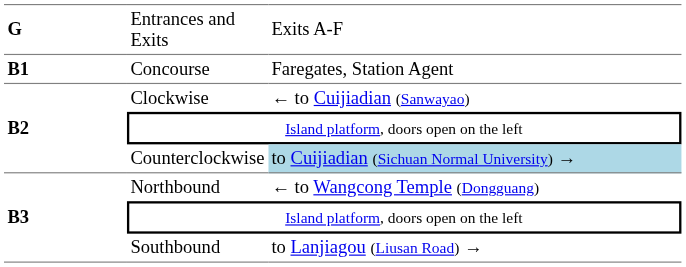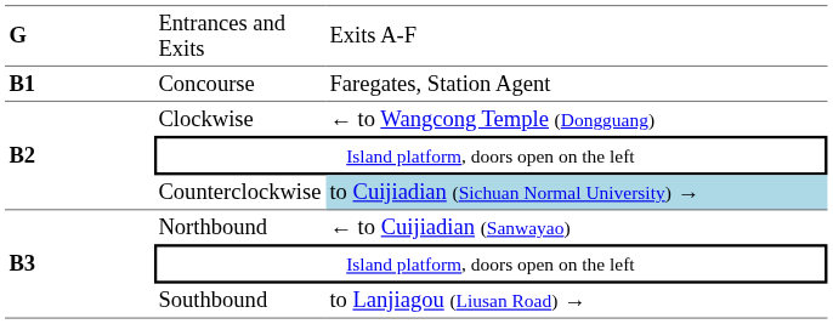 <table cellspacing=0 cellpadding=3>
 <tr>
 <td style="border-top:solid 1px gray;border-bottom:solid 1px gray;" width=100><strong>G</strong></td>
 <td style="border-top:solid 1px gray;border-bottom:solid 1px gray;" width=100>Entrances and Exits</td>
 <td style="border-top:solid 1px gray;border-bottom:solid 1px gray;" width=350>Exits A-F</td>
 </tr>
 <tr>
 <td style="border-top:solid 0px gray;border-bottom:solid 1px gray;" width=100><strong>B1</strong></td>
 <td style="border-top:solid 0px gray;border-bottom:solid 1px gray;" width=100>Concourse</td>
 <td style="border-top:solid 0px gray;border-bottom:solid 1px gray;" width=350>Faregates, Station Agent</td>
 </tr>
 <tr>
 <td style="border-bottom:solid 1px gray;" rowspan=3><strong>B2</strong></td>
 <td>Clockwise</td>
-<td>←  to <a href='#'>Cuijiadian</a> <small>(<a href='#'>Sanwayao</a>)</small></td>
+<td>←  to <a href='#'>Wangcong Temple</a> <small>(<a href='#'>Dongguang</a>)</small></td>
 </tr>
 <tr>
 <td style="border-right:solid 2px black;border-left:solid 2px black;border-top:solid 2px black;border-bottom:solid 2px black;text-align:center;" colspan=2><small><a href='#'>Island platform</a>, doors open on the left</small></td>
 </tr>
 <tr>
 <td style="border-bottom:solid 1px gray;">Counterclockwise</td>
 <td style="background: lightblue; border-bottom:solid 1px gray;">  to <a href='#'>Cuijiadian</a> <small>(<a href='#'>Sichuan Normal University</a>)</small> →</td>
 </tr>
 <tr>
 <td style="border-bottom:solid 1px gray;" rowspan=3><strong>B3</strong></td>
 <td>Northbound</td>
-<td>←  to <a href='#'>Wangcong Temple</a> <small>(<a href='#'>Dongguang</a>)</small></td>
+<td>←  to <a href='#'>Cuijiadian</a> <small>(<a href='#'>Sanwayao</a>)</small></td>
 </tr>
 <tr>
 <td style="border-right:solid 2px black;border-left:solid 2px black;border-top:solid 2px black;border-bottom:solid 2px black;text-align:center;" colspan=2><small><a href='#'>Island platform</a>, doors open on the left</small></td>
 </tr>
 <tr>
 <td style="border-bottom:solid 1px gray;">Southbound</td>
 <td style="border-bottom:solid 1px gray;">  to <a href='#'>Lanjiagou</a> <small>(<a href='#'>Liusan Road</a>)</small> →</td>
 </tr>
 </table>
